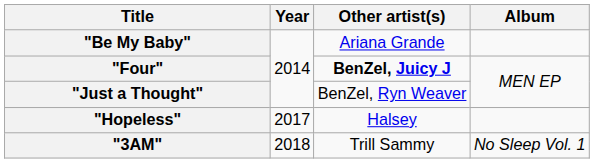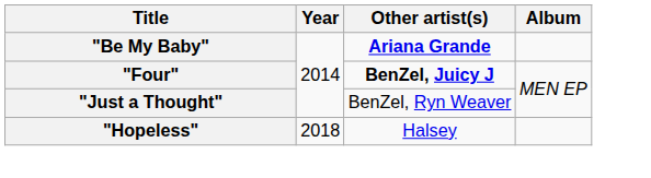 <table class="wikitable plainrowheaders" style="text-align:center;">
 <tr>
 <th scope="col" style="width:16em;">Title</th>
 <th scope="col">Year</th>
 <th scope="col">Other artist(s)</th>
 <th scope="col">Album</th>
 </tr>
 <tr>
 <th scope="row">"Be My Baby"</th>
 <td rowspan=3>2014</td>
-<td><a href='#'>Ariana Grande</a></td>
+<td><strong><a href='#'>Ariana Grande</a></strong></td>
 </tr>
 <tr>
 <th scope="row">"Four"</th>
 <td><strong>BenZel, <a href='#'>Juicy J</a></strong></td>
 <td rowspan=2><em>MEN EP</em></td>
 </tr>
 <tr>
 <th scope="row">"Just a Thought"</th>
 <td>BenZel, <a href='#'>Ryn Weaver</a></td>
 </tr>
 <tr>
 <th scope="row">"Hopeless"</th>
-<td>2017</td>
+<td>2018</td>
 <td><a href='#'>Halsey</a></td>
 </tr>
-<tr>
-<th scope="row">"3AM"</th>
-<td>2018</td>
-<td>Trill Sammy</td>
-<td><em>No Sleep Vol. 1</em></td>
-</tr>
 </table>
